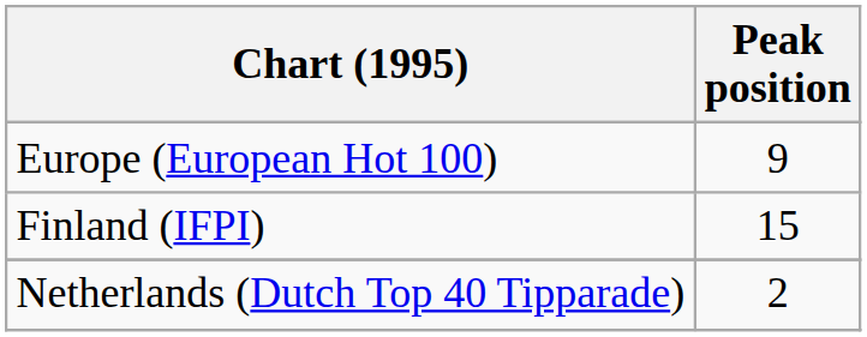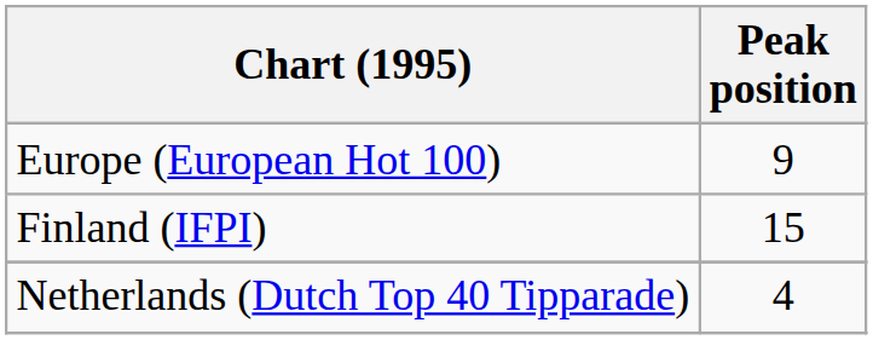 <table class="wikitable sortable">
 <tr>
 <th>Chart (1995)</th>
 <th>Peak<br>position</th>
 </tr>
 <tr>
 </tr>
 <tr>
 <td>Europe (<a href='#'>European Hot 100</a>)</td>
 <td align="center">9</td>
 </tr>
 <tr>
 <td>Finland (<a href='#'>IFPI</a>)</td>
 <td align="center">15</td>
 </tr>
 <tr>
 </tr>
 <tr>
 </tr>
 <tr>
 <td>Netherlands (<a href='#'>Dutch Top 40 Tipparade</a>)</td>
-<td align="center">2</td>
+<td align="center">4</td>
 </tr>
 <tr>
 </tr>
 <tr>
 </tr>
 <tr>
 </tr>
 <tr>
 </tr>
 </table>
